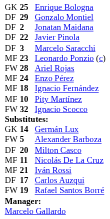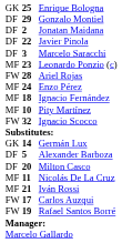 <table style="font-size:90%; margin:0.2em auto;" cellspacing="0" cellpadding="0">
 <tr>
 <th width="25"></th>
 <th width="25"></th>
 </tr>
 <tr>
 <td>GK</td>
 <td><strong>25</strong></td>
 <td> <a href='#'>Enrique Bologna</a></td>
 </tr>
 <tr>
 <td>DF</td>
 <td><strong>29</strong></td>
 <td> <a href='#'>Gonzalo Montiel</a></td>
 </tr>
 <tr>
 <td>DF</td>
 <td><strong>2</strong></td>
 <td> <a href='#'>Jonatan Maidana</a></td>
 </tr>
 <tr>
 <td>DF</td>
 <td><strong>22</strong></td>
 <td> <a href='#'>Javier Pinola</a></td>
 </tr>
 <tr>
 <td>DF</td>
 <td><strong>3</strong></td>
 <td> <a href='#'>Marcelo Saracchi</a></td>
 </tr>
 <tr>
 <td>MF</td>
 <td><strong>23</strong></td>
 <td> <a href='#'>Leonardo Ponzio</a> (<a href='#'>c</a>)</td>
 </tr>
 <tr>
 <td>FW</td>
 <td><strong>28</strong></td>
 <td> <a href='#'>Ariel Rojas</a></td>
 <td></td>
 <td></td>
 </tr>
 <tr>
 <td>MF</td>
 <td><strong>24</strong></td>
 <td> <a href='#'>Enzo Pérez</a></td>
 <td></td>
 <td></td>
 </tr>
 <tr>
 <td>MF</td>
 <td><strong>18</strong></td>
 <td> <a href='#'>Ignacio Fernández</a></td>
 </tr>
 <tr>
 <td>MF</td>
 <td><strong>10</strong></td>
 <td> <a href='#'>Pity Martínez</a></td>
 <td></td>
 </tr>
 <tr>
 <td>FW</td>
 <td><strong>32</strong></td>
 <td> <a href='#'>Ignacio Scocco</a></td>
 <td></td>
 <td></td>
 </tr>
 <tr>
 <td colspan=3><strong>Substitutes:</strong></td>
 </tr>
 <tr>
 <td>GK</td>
 <td><strong>14</strong></td>
 <td> <a href='#'>Germán Lux</a></td>
 </tr>
 <tr>
-<td>FW</td>
+<td>DF</td>
 <td><strong>5</strong></td>
 <td> <a href='#'>Alexander Barboza</a></td>
 </tr>
 <tr>
 <td>DF</td>
 <td><strong>20</strong></td>
 <td> <a href='#'>Milton Casco</a></td>
 </tr>
 <tr>
 <td>MF</td>
 <td><strong>11</strong></td>
 <td> <a href='#'>Nicolás De La Cruz</a></td>
 <td></td>
 <td></td>
 </tr>
 <tr>
 <td>MF</td>
 <td><strong>21</strong></td>
 <td> <a href='#'>Iván Rossi</a></td>
 </tr>
 <tr>
-<td>DF</td>
+<td>FW</td>
 <td><strong>17</strong></td>
 <td> <a href='#'>Carlos Auzqui</a></td>
 <td></td>
 <td></td>
 </tr>
 <tr>
 <td>FW</td>
 <td><strong>19</strong></td>
 <td> <a href='#'>Rafael Santos Borré</a></td>
 <td></td>
 <td></td>
 </tr>
 <tr>
 <td colspan=3><strong>Manager:</strong></td>
 </tr>
 <tr>
 <td colspan="4"> <a href='#'>Marcelo Gallardo</a></td>
 </tr>
 </table>
